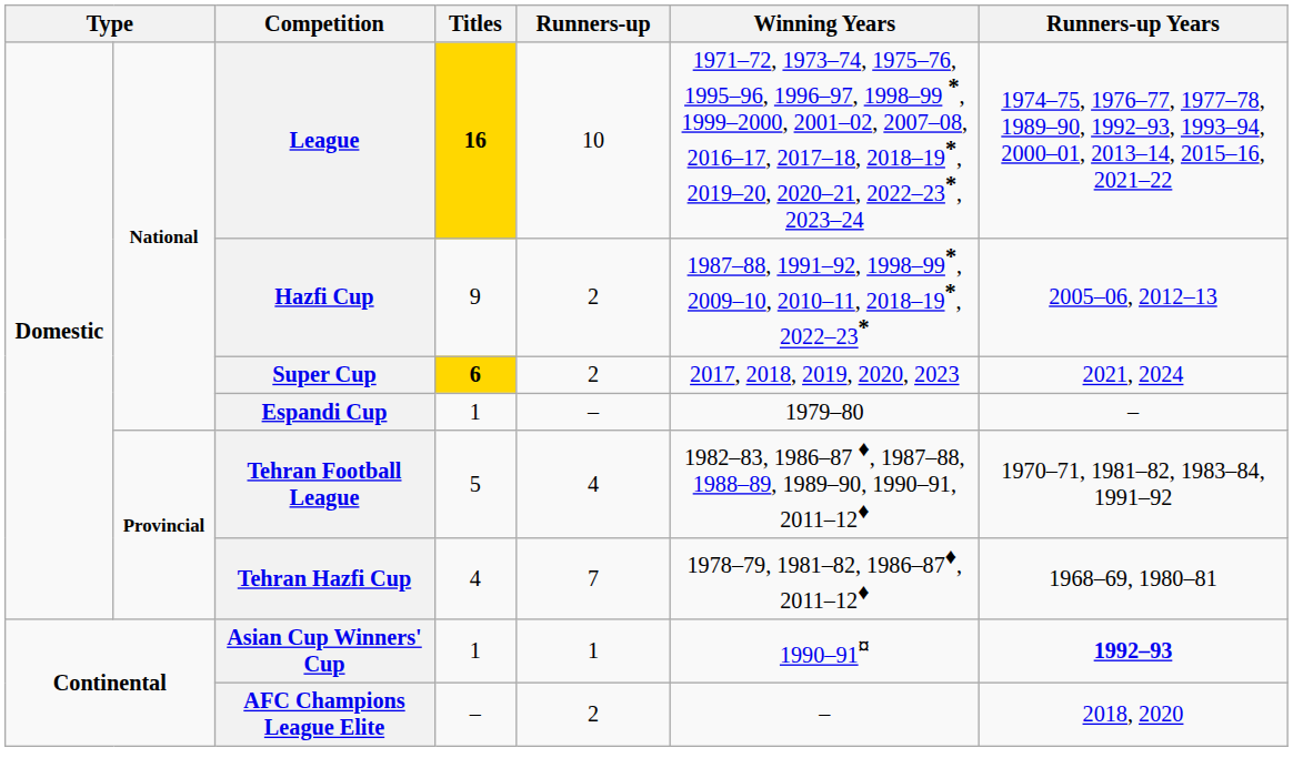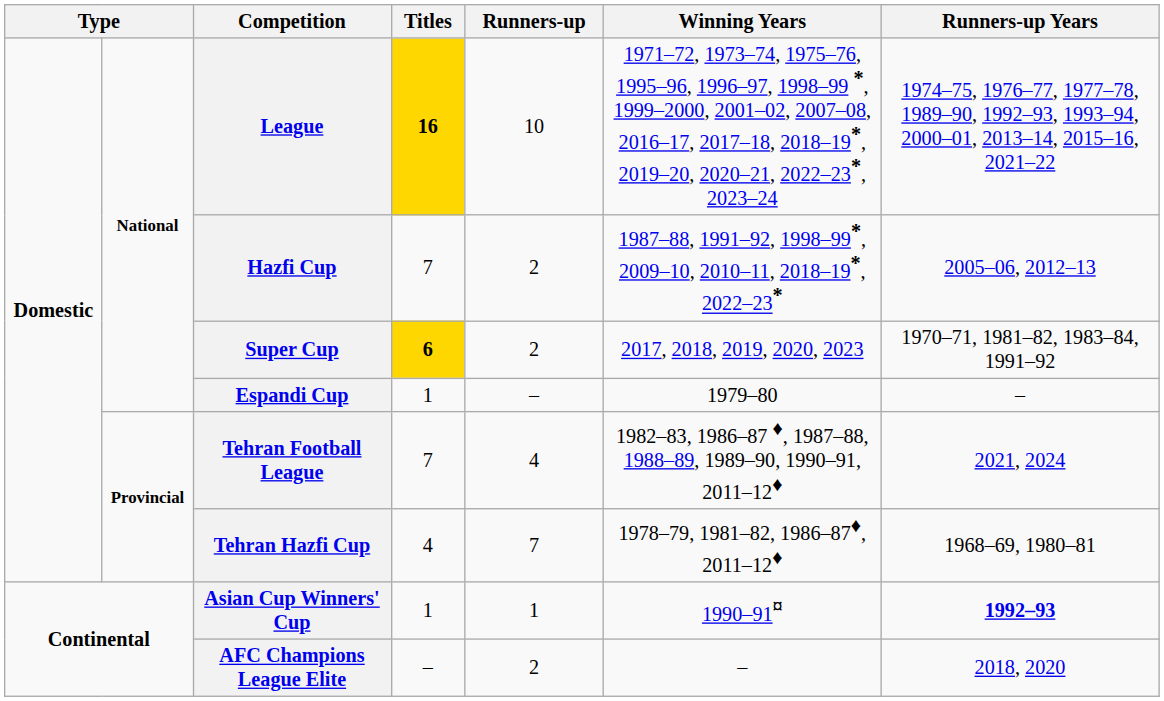 <table class="wikitable plainrowheaders" style="font-size:95%; text-align:center;">
 <tr>
 <th style="width: 1%;" colspan=2>Type</th>
 <th style="width: 5%;">Competition</th>
 <th style="width: 1%;">Titles</th>
 <th style="width: 3%;">Runners-up</th>
 <th style="width: 10%;">Winning Years</th>
 <th style="width: 10%;">Runners-up Years</th>
 </tr>
 <tr>
 <td rowspan="6"><strong>Domestic</strong></td>
 <td rowspan="4"><strong><small>National</small></strong></td>
 <th scope=col><a href='#'>League</a></th>
 <td bgcolor="gold" style="text-align:center"><strong>16</strong></td>
 <td align="center">10</td>
 <td><a href='#'>1971–72</a>, <a href='#'>1973–74</a>, <a href='#'>1975–76</a>, <a href='#'>1995–96</a>, <a href='#'>1996–97</a>, <a href='#'>1998–99</a> <sup><big><strong>*</strong></big></sup>, <a href='#'>1999–2000</a>, <a href='#'>2001–02</a>, <a href='#'>2007–08</a>, <a href='#'>2016–17</a>, <a href='#'>2017–18</a>, <a href='#'>2018–19</a><sup><big><strong>*</strong></big></sup>, <a href='#'>2019–20</a>, <a href='#'>2020–21</a>, <a href='#'>2022–23</a><sup><big><strong>*</strong></big></sup>, <a href='#'>2023–24</a></td>
 <td><a href='#'>1974–75</a>, <a href='#'>1976–77</a>, <a href='#'>1977–78</a>, <a href='#'>1989–90</a>, <a href='#'>1992–93</a>, <a href='#'>1993–94</a>, <a href='#'>2000–01</a>, <a href='#'>2013–14</a>, <a href='#'>2015–16</a>, <a href='#'>2021–22</a></td>
 </tr>
 <tr>
 <th scope=col><a href='#'>Hazfi Cup</a></th>
-<td bgcolor="" style="text-align:center">9</td>
+<td bgcolor="" style="text-align:center">7</td>
 <td align="center">2</td>
 <td><a href='#'>1987–88</a>, <a href='#'>1991–92</a>, <a href='#'>1998–99</a><sup><big><strong>*</strong></big></sup>, <a href='#'>2009–10</a>, <a href='#'>2010–11</a>, <a href='#'>2018–19</a><sup><big><strong>*</strong></big></sup>, <a href='#'>2022–23</a><sup><big><strong>*</strong></big></sup></td>
 <td><a href='#'>2005–06</a>, <a href='#'>2012–13</a></td>
 </tr>
 <tr>
 <th scope=col><a href='#'>Super Cup</a></th>
 <td bgcolor="gold" style="text-align:center"><strong>6</strong></td>
 <td align="center">2</td>
 <td><a href='#'>2017</a>, <a href='#'>2018</a>, <a href='#'>2019</a>, <a href='#'>2020</a>, <a href='#'>2023</a></td>
-<td><a href='#'>2021</a>, <a href='#'>2024</a></td>
+<td>1970–71, 1981–82, 1983–84, 1991–92</td>
 </tr>
 <tr>
 <th scope=col><a href='#'>Espandi Cup</a></th>
 <td align="center">1</td>
 <td>–</td>
 <td>1979–80</td>
 <td>–</td>
 </tr>
 <tr>
 <td rowspan="2"><strong><small>Provincial</small></strong></td>
 <th scope=col><a href='#'>Tehran Football League</a></th>
-<td align="center">5</td>
+<td align="center">7</td>
 <td align="center">4</td>
 <td>1982–83, 1986–87 <sup><big><strong>♦</strong></big></sup>, 1987–88, <a href='#'>1988–89</a>, 1989–90, 1990–91, 2011–12<sup><big><strong>♦</strong></big></sup></td>
-<td>1970–71, 1981–82, 1983–84, 1991–92</td>
+<td><a href='#'>2021</a>, <a href='#'>2024</a></td>
 </tr>
 <tr>
 <th scope=col><a href='#'>Tehran Hazfi Cup</a></th>
 <td align="center">4</td>
 <td align="center">7</td>
 <td>1978–79, 1981–82, 1986–87<sup><big><strong>♦</strong></big></sup>, 2011–12<sup><big><strong>♦</strong></big></sup></td>
 <td>1968–69, 1980–81</td>
 </tr>
 <tr>
 <td rowspan="2" colspan=2><strong>Continental</strong></td>
 <th scope=col><a href='#'>Asian Cup Winners' Cup</a></th>
 <td align="center">1</td>
 <td align="center">1</td>
 <td><a href='#'>1990–91</a><sup><big><strong>¤</strong></big></sup></td>
 <td><strong><a href='#'>1992–93</a></strong></td>
 </tr>
 <tr>
 <th scope=col><a href='#'>AFC Champions League Elite</a></th>
 <td align="center">–</td>
 <td align="center">2</td>
 <td>–</td>
 <td><a href='#'>2018</a>, <a href='#'>2020</a></td>
 </tr>
 </table>
